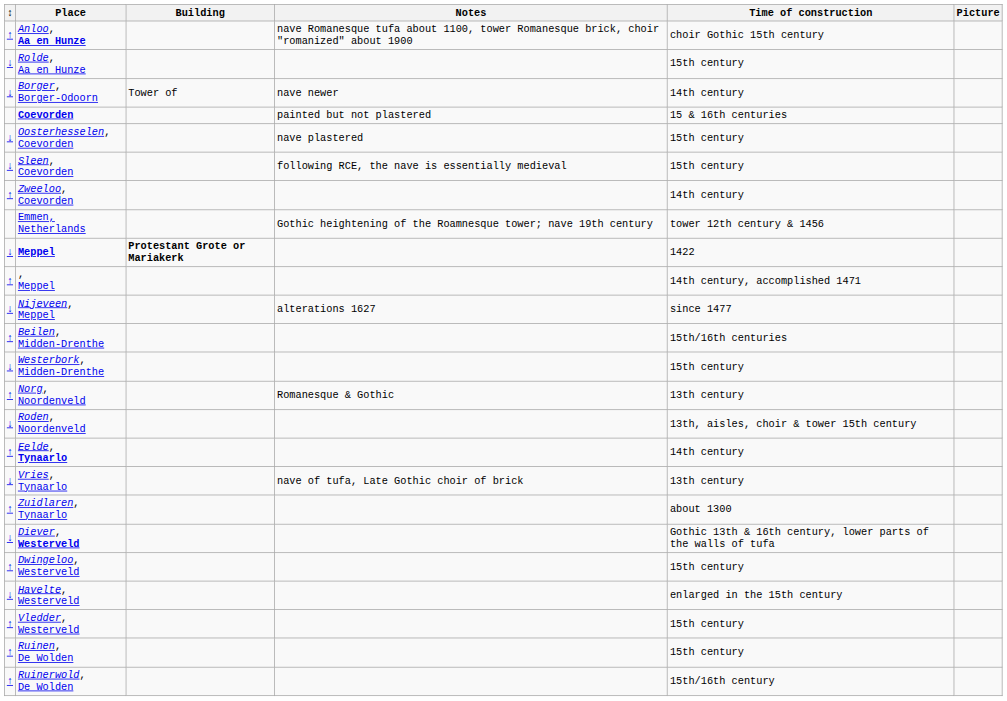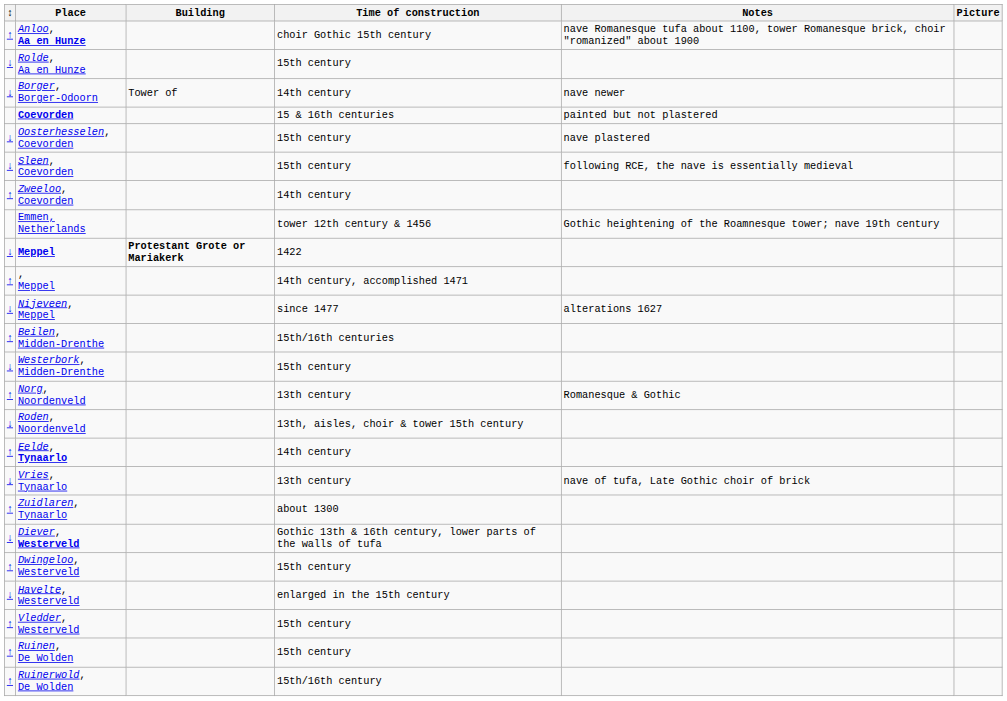 <table class="wikitable"  style="border:2px; width:100%;">
 <tr>
 <th>↕</th>
 <th>Place</th>
 <th>Building</th>
+<th>Time of construction</th>
 <th>Notes</th>
-<th>Time of construction</th>
 <th>Picture</th>
 </tr>
 <tr>
 <td><a href='#'>↑</a></td>
 <td><em><a href='#'>Anloo</a></em>,<br><strong><a href='#'>Aa en Hunze</a></strong></td>
 <td></td>
+<td>choir Gothic 15th century</td>
 <td>nave Romanesque tufa about 1100, tower Romanesque brick, choir "romanized" about 1900</td>
-<td>choir Gothic 15th century</td>
 <td></td>
 </tr>
 <tr>
 <td><a href='#'>↓</a></td>
 <td><em><a href='#'>Rolde</a></em>,<br><a href='#'>Aa en Hunze</a></td>
 <td></td>
+<td>15th century</td>
 <td></td>
-<td>15th century</td>
 <td></td>
 </tr>
 <tr>
 <td><a href='#'>↓</a></td>
 <td><em><a href='#'>Borger</a></em>,<br><a href='#'>Borger-Odoorn</a></td>
 <td>Tower of </td>
+<td>14th century</td>
 <td>nave newer</td>
-<td>14th century</td>
 <td></td>
 </tr>
 <tr>
 <td></td>
 <td><strong><a href='#'>Coevorden</a></strong></td>
 <td></td>
+<td>15 & 16th centuries</td>
 <td>painted but not plastered</td>
-<td>15 & 16th centuries</td>
 <td></td>
 </tr>
 <tr>
 <td><a href='#'>↓</a></td>
 <td><em><a href='#'>Oosterhesselen</a></em>,<br><a href='#'>Coevorden</a></td>
 <td></td>
+<td>15th century</td>
 <td>nave plastered</td>
-<td>15th century</td>
 <td></td>
 </tr>
 <tr>
 <td><a href='#'>↓</a></td>
 <td><em><a href='#'>Sleen</a></em>,<br><a href='#'>Coevorden</a></td>
 <td></td>
+<td>15th century</td>
 <td>following RCE, the nave is essentially medieval</td>
-<td>15th century</td>
 <td></td>
 </tr>
 <tr>
 <td><a href='#'>↑</a></td>
 <td><em><a href='#'>Zweeloo</a></em>,<br><a href='#'>Coevorden</a></td>
 <td></td>
+<td>14th century</td>
 <td></td>
-<td>14th century</td>
 <td></td>
 </tr>
 <tr>
 <td></td>
 <td><a href='#'>Emmen, Netherlands</a></td>
 <td> </td>
+<td>tower 12th century & 1456</td>
 <td>Gothic heightening of the Roamnesque tower; nave 19th century</td>
-<td>tower 12th century & 1456</td>
 <td></td>
 </tr>
 <tr>
 <td><a href='#'>↓</a></td>
 <td><strong><a href='#'>Meppel</a></strong></td>
 <td><strong>Protestant Grote or Mariakerk</strong></td>
+<td>1422</td>
 <td></td>
-<td>1422</td>
 <td></td>
 </tr>
 <tr>
 <td><a href='#'>↑</a></td>
 <td><em></em>,<br><a href='#'>Meppel</a></td>
 <td></td>
+<td>14th century, accomplished 1471</td>
 <td></td>
-<td>14th century, accomplished 1471</td>
 <td></td>
 </tr>
 <tr>
 <td><a href='#'>↓</a></td>
 <td><em><a href='#'>Nijeveen</a></em>,<br><a href='#'>Meppel</a></td>
 <td></td>
+<td>since 1477</td>
 <td>alterations 1627</td>
-<td>since 1477</td>
 <td></td>
 </tr>
 <tr>
 <td><a href='#'>↑</a></td>
 <td><em><a href='#'>Beilen</a></em>,<br><a href='#'>Midden-Drenthe</a></td>
 <td></td>
+<td>15th/16th centuries</td>
 <td></td>
-<td>15th/16th centuries</td>
 <td></td>
 </tr>
 <tr>
 <td><a href='#'>↓</a></td>
 <td><em><a href='#'>Westerbork</a></em>,<br><a href='#'>Midden-Drenthe</a></td>
 <td></td>
+<td>15th century</td>
 <td></td>
-<td>15th century</td>
 <td></td>
 </tr>
 <tr>
 <td><a href='#'>↑</a></td>
 <td><em><a href='#'>Norg</a></em>,<br><a href='#'>Noordenveld</a></td>
 <td></td>
+<td>13th century</td>
 <td>Romanesque & Gothic</td>
-<td>13th century</td>
 <td></td>
 </tr>
 <tr>
 <td><a href='#'>↓</a></td>
 <td><em><a href='#'>Roden</a></em>,<br><a href='#'>Noordenveld</a></td>
 <td></td>
+<td>13th, aisles, choir & tower 15th century</td>
 <td></td>
-<td>13th, aisles, choir & tower 15th century</td>
 <td></td>
 </tr>
 <tr>
 <td><a href='#'>↑</a></td>
 <td><em><a href='#'>Eelde</a></em>,<br><strong><a href='#'>Tynaarlo</a></strong></td>
 <td></td>
+<td>14th century</td>
 <td></td>
-<td>14th century</td>
 <td></td>
 </tr>
 <tr>
 <td><a href='#'>↓</a></td>
 <td><em><a href='#'>Vries</a></em>,<br><a href='#'>Tynaarlo</a></td>
 <td></td>
+<td>13th century</td>
 <td>nave of tufa, Late Gothic choir of brick</td>
-<td>13th century</td>
 <td></td>
 </tr>
 <tr>
 <td><a href='#'>↑</a></td>
 <td><em><a href='#'>Zuidlaren</a></em>,<br><a href='#'>Tynaarlo</a></td>
 <td></td>
+<td>about 1300</td>
 <td></td>
-<td>about 1300</td>
 <td></td>
 </tr>
 <tr>
 <td><a href='#'>↓</a></td>
 <td><em><a href='#'>Diever</a></em>,<br><strong><a href='#'>Westerveld</a></strong></td>
 <td></td>
+<td>Gothic 13th & 16th century, lower parts of the walls of tufa</td>
 <td></td>
-<td>Gothic 13th & 16th century, lower parts of the walls of tufa</td>
 <td></td>
 </tr>
 <tr>
 <td><a href='#'>↑</a></td>
 <td><em><a href='#'>Dwingeloo</a></em>,<br><a href='#'>Westerveld</a></td>
 <td></td>
+<td>15th century</td>
 <td></td>
-<td>15th century</td>
 <td></td>
 </tr>
 <tr>
 <td><a href='#'>↓</a></td>
 <td><em><a href='#'>Havelte</a></em>,<br><a href='#'>Westerveld</a></td>
 <td></td>
+<td>enlarged in the 15th century</td>
 <td></td>
-<td>enlarged in the 15th century</td>
 <td></td>
 </tr>
 <tr>
 <td><a href='#'>↑</a></td>
 <td><em><a href='#'>Vledder</a></em>,<br><a href='#'>Westerveld</a></td>
 <td></td>
+<td>15th century</td>
 <td></td>
-<td>15th century</td>
 <td></td>
 </tr>
 <tr>
 <td><a href='#'>↑</a></td>
 <td><em><a href='#'>Ruinen</a></em>,<br><a href='#'>De Wolden</a></td>
 <td></td>
+<td>15th century</td>
 <td></td>
-<td>15th century</td>
 <td></td>
 </tr>
 <tr>
 <td><a href='#'>↑</a></td>
 <td><em><a href='#'>Ruinerwold</a></em>,<br><a href='#'>De Wolden</a></td>
 <td></td>
+<td>15th/16th century</td>
 <td></td>
-<td>15th/16th century</td>
 <td></td>
 </tr>
 </table>
